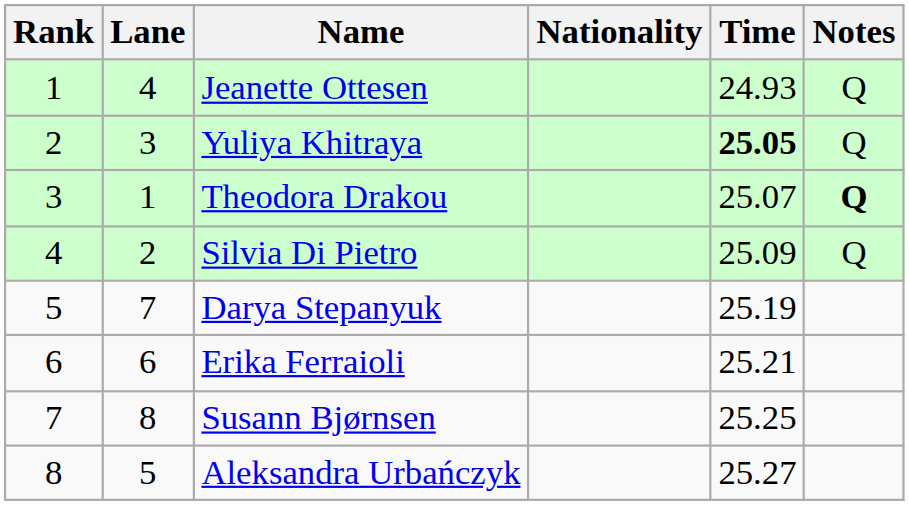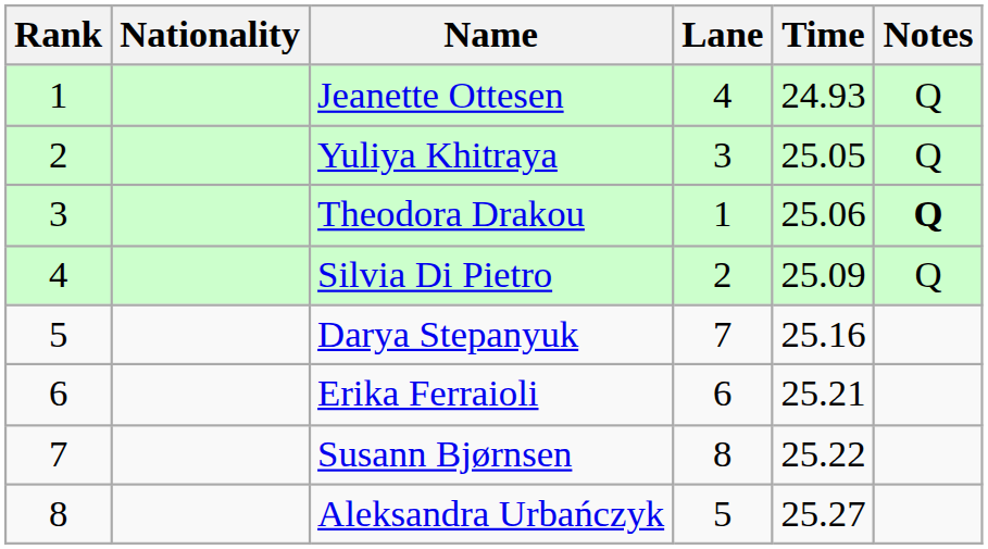 <table class="wikitable sortable" style="text-align:center">
 <tr>
 <th>Rank</th>
+<th>Nationality</th>
+<th>Name</th>
 <th>Lane</th>
-<th>Name</th>
-<th>Nationality</th>
 <th>Time</th>
 <th>Notes</th>
 </tr>
 <tr bgcolor=ccffcc>
 <td>1</td>
+<td align=left></td>
+<td align=left><a href='#'>Jeanette Ottesen</a></td>
 <td>4</td>
-<td align=left><a href='#'>Jeanette Ottesen</a></td>
-<td align=left></td>
 <td>24.93</td>
 <td>Q</td>
 </tr>
 <tr bgcolor=ccffcc>
 <td>2</td>
+<td align=left></td>
+<td align=left><a href='#'>Yuliya Khitraya</a></td>
 <td>3</td>
-<td align=left><a href='#'>Yuliya Khitraya</a></td>
-<td align=left></td>
-<td><strong>25.05</strong></td>
+<td>25.05</td>
 <td>Q</td>
 </tr>
 <tr bgcolor=ccffcc>
 <td>3</td>
+<td align=left></td>
+<td align=left><a href='#'>Theodora Drakou</a></td>
 <td>1</td>
-<td align=left><a href='#'>Theodora Drakou</a></td>
-<td align=left></td>
-<td>25.07</td>
+<td>25.06</td>
 <td><strong>Q</strong></td>
 </tr>
 <tr bgcolor=ccffcc>
 <td>4</td>
+<td align=left></td>
+<td align=left><a href='#'>Silvia Di Pietro</a></td>
 <td>2</td>
-<td align=left><a href='#'>Silvia Di Pietro</a></td>
-<td align=left></td>
 <td>25.09</td>
 <td>Q</td>
 </tr>
 <tr>
 <td>5</td>
+<td align=left></td>
+<td align=left><a href='#'>Darya Stepanyuk</a></td>
 <td>7</td>
-<td align=left><a href='#'>Darya Stepanyuk</a></td>
-<td align=left></td>
-<td>25.19</td>
+<td>25.16</td>
 <td></td>
 </tr>
 <tr>
 <td>6</td>
+<td align=left></td>
+<td align=left><a href='#'>Erika Ferraioli</a></td>
 <td>6</td>
-<td align=left><a href='#'>Erika Ferraioli</a></td>
-<td align=left></td>
 <td>25.21</td>
 <td></td>
 </tr>
 <tr>
 <td>7</td>
+<td align=left></td>
+<td align=left><a href='#'>Susann Bjørnsen</a></td>
 <td>8</td>
-<td align=left><a href='#'>Susann Bjørnsen</a></td>
-<td align=left></td>
-<td>25.25</td>
+<td>25.22</td>
 <td></td>
 </tr>
 <tr>
 <td>8</td>
+<td align=left></td>
+<td align=left><a href='#'>Aleksandra Urbańczyk</a></td>
 <td>5</td>
-<td align=left><a href='#'>Aleksandra Urbańczyk</a></td>
-<td align=left></td>
 <td>25.27</td>
 <td></td>
 </tr>
 </table>
